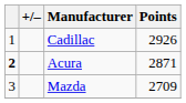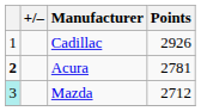 <table class="wikitable" style="font-size: 95%;">
 <tr>
 <th scope="col"></th>
 <th scope="col">+/–</th>
 <th scope="col">Manufacturer</th>
 <th scope="col">Points</th>
 </tr>
 <tr>
 <td align=center>1</td>
 <td align="left"></td>
 <td> <a href='#'>Cadillac</a></td>
 <td align=right>2926</td>
 </tr>
 <tr>
 <td align=center><strong>2</strong></td>
 <td align="left"></td>
 <td> <a href='#'>Acura</a></td>
-<td align=right>2871</td>
+<td align=right>2781</td>
 </tr>
 <tr>
-<td align=center>3</td>
+<td align=center style="background: paleturquoise;">3</td>
 <td align="left"></td>
 <td> <a href='#'>Mazda</a></td>
-<td align=right>2709</td>
+<td align=right>2712</td>
 </tr>
 <tr>
 </tr>
 </table>
